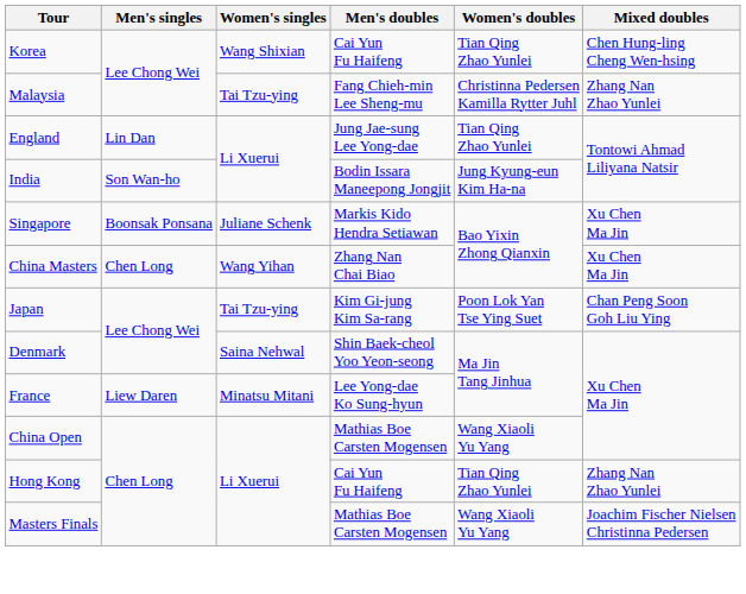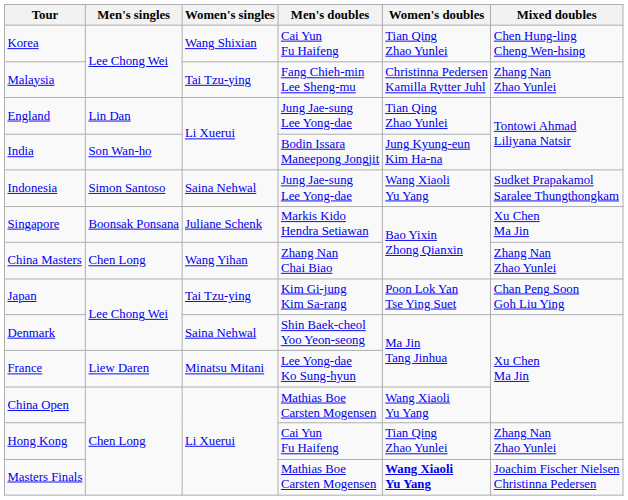 <table class=wikitable style="font-size:85%">
 <tr>
 <th>Tour</th>
 <th>Men's singles</th>
 <th>Women's singles</th>
 <th>Men's doubles</th>
 <th>Women's doubles</th>
 <th>Mixed doubles</th>
 </tr>
 <tr>
 <td> <a href='#'>Korea</a></td>
 <td rowspan="2"> <a href='#'>Lee Chong Wei</a></td>
 <td> <a href='#'>Wang Shixian</a></td>
 <td> <a href='#'>Cai Yun</a> <br> <a href='#'>Fu Haifeng</a></td>
 <td> <a href='#'>Tian Qing</a> <br> <a href='#'>Zhao Yunlei</a></td>
 <td> <a href='#'>Chen Hung-ling</a> <br> <a href='#'>Cheng Wen-hsing</a></td>
 </tr>
 <tr>
 <td> <a href='#'>Malaysia</a></td>
 <td> <a href='#'>Tai Tzu-ying</a></td>
 <td> <a href='#'>Fang Chieh-min</a> <br> <a href='#'>Lee Sheng-mu</a></td>
 <td> <a href='#'>Christinna Pedersen</a> <br> <a href='#'>Kamilla Rytter Juhl</a></td>
 <td> <a href='#'>Zhang Nan</a> <br> <a href='#'>Zhao Yunlei</a></td>
 </tr>
 <tr>
 <td> <a href='#'>England</a></td>
 <td> <a href='#'>Lin Dan</a></td>
 <td rowspan="2"> <a href='#'>Li Xuerui</a></td>
 <td> <a href='#'>Jung Jae-sung</a> <br> <a href='#'>Lee Yong-dae</a></td>
 <td> <a href='#'>Tian Qing</a> <br> <a href='#'>Zhao Yunlei</a></td>
 <td rowspan="2"> <a href='#'>Tontowi Ahmad</a> <br> <a href='#'>Liliyana Natsir</a></td>
 </tr>
 <tr>
 <td> <a href='#'>India</a></td>
 <td> <a href='#'>Son Wan-ho</a></td>
 <td> <a href='#'>Bodin Issara</a> <br> <a href='#'>Maneepong Jongjit</a></td>
 <td> <a href='#'>Jung Kyung-eun</a> <br> <a href='#'>Kim Ha-na</a></td>
 </tr>
 <tr>
+<td> <a href='#'>Indonesia</a></td>
+<td> <a href='#'>Simon Santoso</a></td>
+<td> <a href='#'>Saina Nehwal</a></td>
+<td> <a href='#'>Jung Jae-sung</a> <br> <a href='#'>Lee Yong-dae</a></td>
+<td> <a href='#'>Wang Xiaoli</a> <br> <a href='#'>Yu Yang</a></td>
+<td> <a href='#'>Sudket Prapakamol</a> <br> <a href='#'>Saralee Thungthongkam</a></td>
+</tr>
+<tr>
 <td> <a href='#'>Singapore</a></td>
 <td> <a href='#'>Boonsak Ponsana</a></td>
 <td> <a href='#'>Juliane Schenk</a></td>
 <td> <a href='#'>Markis Kido</a> <br> <a href='#'>Hendra Setiawan</a></td>
 <td rowspan="2"> <a href='#'>Bao Yixin</a> <br> <a href='#'>Zhong Qianxin</a></td>
 <td> <a href='#'>Xu Chen</a> <br> <a href='#'>Ma Jin</a></td>
 </tr>
 <tr>
 <td> <a href='#'>China Masters</a></td>
 <td> <a href='#'>Chen Long</a></td>
 <td> <a href='#'>Wang Yihan</a></td>
 <td> <a href='#'>Zhang Nan</a> <br> <a href='#'>Chai Biao</a></td>
-<td> <a href='#'>Xu Chen</a> <br> <a href='#'>Ma Jin</a></td>
+<td> <a href='#'>Zhang Nan</a> <br> <a href='#'>Zhao Yunlei</a></td>
 </tr>
 <tr>
 <td> <a href='#'>Japan</a></td>
 <td rowspan="2"> <a href='#'>Lee Chong Wei</a></td>
 <td> <a href='#'>Tai Tzu-ying</a></td>
 <td> <a href='#'>Kim Gi-jung</a> <br> <a href='#'>Kim Sa-rang</a></td>
 <td> <a href='#'>Poon Lok Yan</a> <br> <a href='#'>Tse Ying Suet</a></td>
 <td> <a href='#'>Chan Peng Soon</a> <br> <a href='#'>Goh Liu Ying</a></td>
 </tr>
 <tr>
 <td> <a href='#'>Denmark</a></td>
 <td> <a href='#'>Saina Nehwal</a></td>
 <td> <a href='#'>Shin Baek-cheol</a> <br> <a href='#'>Yoo Yeon-seong</a></td>
 <td rowspan="2"> <a href='#'>Ma Jin</a> <br> <a href='#'>Tang Jinhua</a></td>
 <td rowspan="3"> <a href='#'>Xu Chen</a> <br> <a href='#'>Ma Jin</a></td>
 </tr>
 <tr>
 <td> <a href='#'>France</a></td>
 <td> <a href='#'>Liew Daren</a></td>
 <td> <a href='#'>Minatsu Mitani</a></td>
 <td> <a href='#'>Lee Yong-dae</a> <br> <a href='#'>Ko Sung-hyun</a></td>
 </tr>
 <tr>
 <td> <a href='#'>China Open</a></td>
 <td rowspan="3"> <a href='#'>Chen Long</a></td>
 <td rowspan="3"> <a href='#'>Li Xuerui</a></td>
 <td> <a href='#'>Mathias Boe</a> <br> <a href='#'>Carsten Mogensen</a></td>
 <td> <a href='#'>Wang Xiaoli</a> <br> <a href='#'>Yu Yang</a></td>
 </tr>
 <tr>
 <td> <a href='#'>Hong Kong</a></td>
 <td> <a href='#'>Cai Yun</a> <br> <a href='#'>Fu Haifeng</a></td>
 <td> <a href='#'>Tian Qing</a> <br> <a href='#'>Zhao Yunlei</a></td>
 <td> <a href='#'>Zhang Nan</a> <br> <a href='#'>Zhao Yunlei</a></td>
 </tr>
 <tr>
 <td> <a href='#'>Masters Finals</a></td>
 <td> <a href='#'>Mathias Boe</a> <br> <a href='#'>Carsten Mogensen</a></td>
-<td> <a href='#'>Wang Xiaoli</a> <br> <a href='#'>Yu Yang</a></td>
+<td><strong> <a href='#'>Wang Xiaoli</a> <br> <a href='#'>Yu Yang</a></strong></td>
 <td> <a href='#'>Joachim Fischer Nielsen</a> <br> <a href='#'>Christinna Pedersen</a></td>
 </tr>
 </table>
